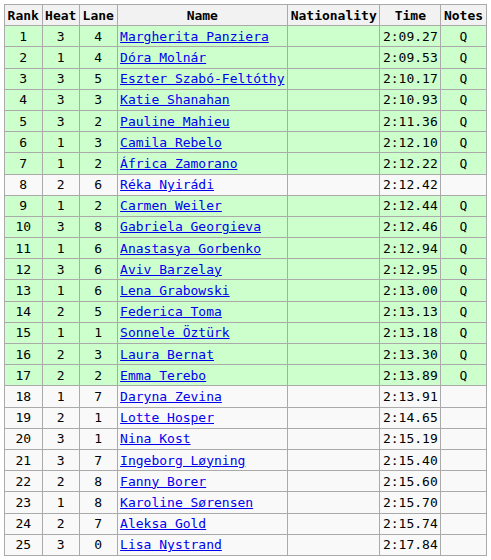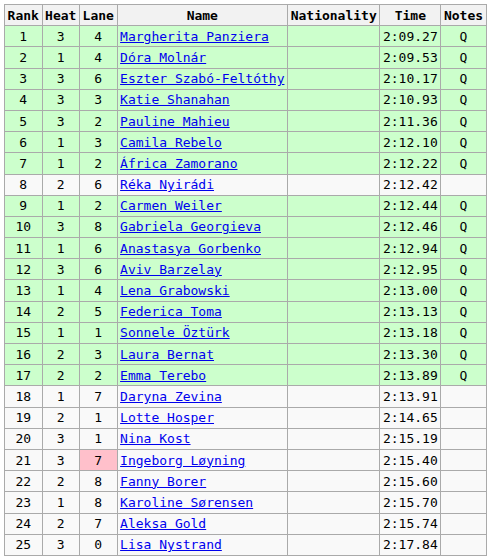 <table class="wikitable sortable" style="text-align:center">
 <tr>
 <th>Rank</th>
 <th>Heat</th>
 <th>Lane</th>
 <th>Name</th>
 <th>Nationality</th>
 <th>Time</th>
 <th>Notes</th>
 </tr>
 <tr bgcolor=ccffcc>
 <td>1</td>
 <td>3</td>
 <td>4</td>
 <td align=left><a href='#'>Margherita Panziera</a></td>
 <td align=left></td>
 <td>2:09.27</td>
 <td>Q</td>
 </tr>
 <tr bgcolor=ccffcc>
 <td>2</td>
 <td>1</td>
 <td>4</td>
 <td align=left><a href='#'>Dóra Molnár</a></td>
 <td align=left></td>
 <td>2:09.53</td>
 <td>Q</td>
 </tr>
 <tr bgcolor=ccffcc>
 <td>3</td>
 <td>3</td>
-<td>5</td>
+<td>6</td>
 <td align=left><a href='#'>Eszter Szabó-Feltóthy</a></td>
 <td align=left></td>
 <td>2:10.17</td>
 <td>Q</td>
 </tr>
 <tr bgcolor=ccffcc>
 <td>4</td>
 <td>3</td>
 <td>3</td>
 <td align=left><a href='#'>Katie Shanahan</a></td>
 <td align=left></td>
 <td>2:10.93</td>
 <td>Q</td>
 </tr>
 <tr bgcolor=ccffcc>
 <td>5</td>
 <td>3</td>
 <td>2</td>
 <td align=left><a href='#'>Pauline Mahieu</a></td>
 <td align=left></td>
 <td>2:11.36</td>
 <td>Q</td>
 </tr>
 <tr bgcolor=ccffcc>
 <td>6</td>
 <td>1</td>
 <td>3</td>
 <td align=left><a href='#'>Camila Rebelo</a></td>
 <td align=left></td>
 <td>2:12.10</td>
 <td>Q</td>
 </tr>
 <tr bgcolor=ccffcc>
 <td>7</td>
 <td>1</td>
 <td>2</td>
 <td align=left><a href='#'>África Zamorano</a></td>
 <td align=left></td>
 <td>2:12.22</td>
 <td>Q</td>
 </tr>
 <tr>
 <td>8</td>
 <td>2</td>
 <td>6</td>
 <td align=left><a href='#'>Réka Nyirádi</a></td>
 <td align=left></td>
 <td>2:12.42</td>
 <td></td>
 </tr>
 <tr bgcolor=ccffcc>
 <td>9</td>
 <td>1</td>
 <td>2</td>
 <td align=left><a href='#'>Carmen Weiler</a></td>
 <td align=left></td>
 <td>2:12.44</td>
 <td>Q</td>
 </tr>
 <tr bgcolor=ccffcc>
 <td>10</td>
 <td>3</td>
 <td>8</td>
 <td align=left><a href='#'>Gabriela Georgieva</a></td>
 <td align=left></td>
 <td>2:12.46</td>
 <td>Q</td>
 </tr>
 <tr bgcolor=ccffcc>
 <td>11</td>
 <td>1</td>
 <td>6</td>
 <td align=left><a href='#'>Anastasya Gorbenko</a></td>
 <td align=left></td>
 <td>2:12.94</td>
 <td>Q</td>
 </tr>
 <tr bgcolor=ccffcc>
 <td>12</td>
 <td>3</td>
 <td>6</td>
 <td align=left><a href='#'>Aviv Barzelay</a></td>
 <td align=left></td>
 <td>2:12.95</td>
 <td>Q</td>
 </tr>
 <tr bgcolor=ccffcc>
 <td>13</td>
 <td>1</td>
-<td>6</td>
+<td>4</td>
 <td align=left><a href='#'>Lena Grabowski</a></td>
 <td align=left></td>
 <td>2:13.00</td>
 <td>Q</td>
 </tr>
 <tr bgcolor=ccffcc>
 <td>14</td>
 <td>2</td>
 <td>5</td>
 <td align=left><a href='#'>Federica Toma</a></td>
 <td align=left></td>
 <td>2:13.13</td>
 <td>Q</td>
 </tr>
 <tr bgcolor=ccffcc>
 <td>15</td>
 <td>1</td>
 <td>1</td>
 <td align=left><a href='#'>Sonnele Öztürk</a></td>
 <td align=left></td>
 <td>2:13.18</td>
 <td>Q</td>
 </tr>
 <tr bgcolor=ccffcc>
 <td>16</td>
 <td>2</td>
 <td>3</td>
 <td align=left><a href='#'>Laura Bernat</a></td>
 <td align=left></td>
 <td>2:13.30</td>
 <td>Q</td>
 </tr>
 <tr bgcolor=ccffcc>
 <td>17</td>
 <td>2</td>
 <td>2</td>
 <td align=left><a href='#'>Emma Terebo</a></td>
 <td align=left></td>
 <td>2:13.89</td>
 <td>Q</td>
 </tr>
 <tr>
 <td>18</td>
 <td>1</td>
 <td>7</td>
 <td align=left><a href='#'>Daryna Zevina</a></td>
 <td align=left></td>
 <td>2:13.91</td>
 <td></td>
 </tr>
 <tr>
 <td>19</td>
 <td>2</td>
 <td>1</td>
 <td align=left><a href='#'>Lotte Hosper</a></td>
 <td align=left></td>
 <td>2:14.65</td>
 <td></td>
 </tr>
 <tr>
 <td>20</td>
 <td>3</td>
 <td>1</td>
 <td align=left><a href='#'>Nina Kost</a></td>
 <td align=left></td>
 <td>2:15.19</td>
 <td></td>
 </tr>
 <tr>
 <td>21</td>
 <td>3</td>
-<td>7</td>
+<td style="background: pink;">7</td>
 <td align=left><a href='#'>Ingeborg Løyning</a></td>
 <td align=left></td>
 <td>2:15.40</td>
 <td></td>
 </tr>
 <tr>
 <td>22</td>
 <td>2</td>
 <td>8</td>
 <td align=left><a href='#'>Fanny Borer</a></td>
 <td align=left></td>
 <td>2:15.60</td>
 <td></td>
 </tr>
 <tr>
 <td>23</td>
 <td>1</td>
 <td>8</td>
 <td align=left><a href='#'>Karoline Sørensen</a></td>
 <td align=left></td>
 <td>2:15.70</td>
 <td></td>
 </tr>
 <tr>
 <td>24</td>
 <td>2</td>
 <td>7</td>
 <td align=left><a href='#'>Aleksa Gold</a></td>
 <td align=left></td>
 <td>2:15.74</td>
 <td></td>
 </tr>
 <tr>
 <td>25</td>
 <td>3</td>
 <td>0</td>
 <td align=left><a href='#'>Lisa Nystrand</a></td>
 <td align=left></td>
 <td>2:17.84</td>
 <td></td>
 </tr>
 </table>
